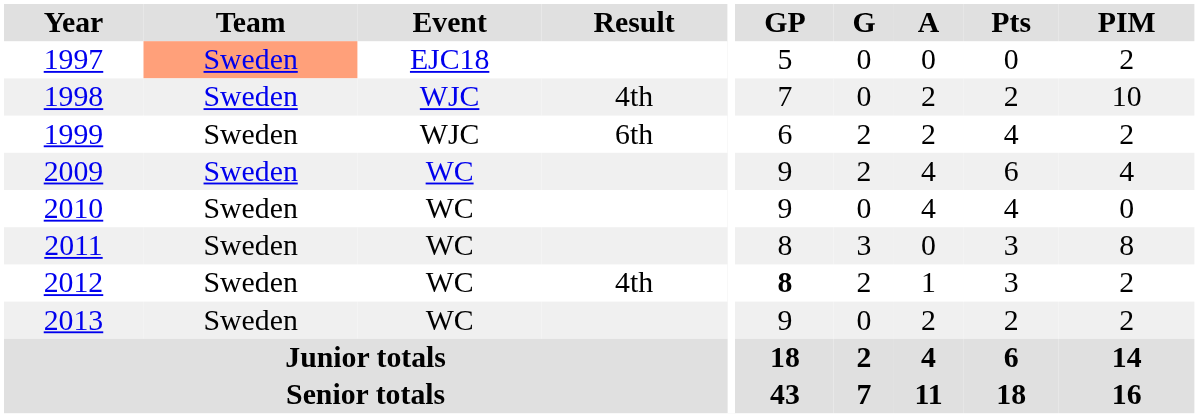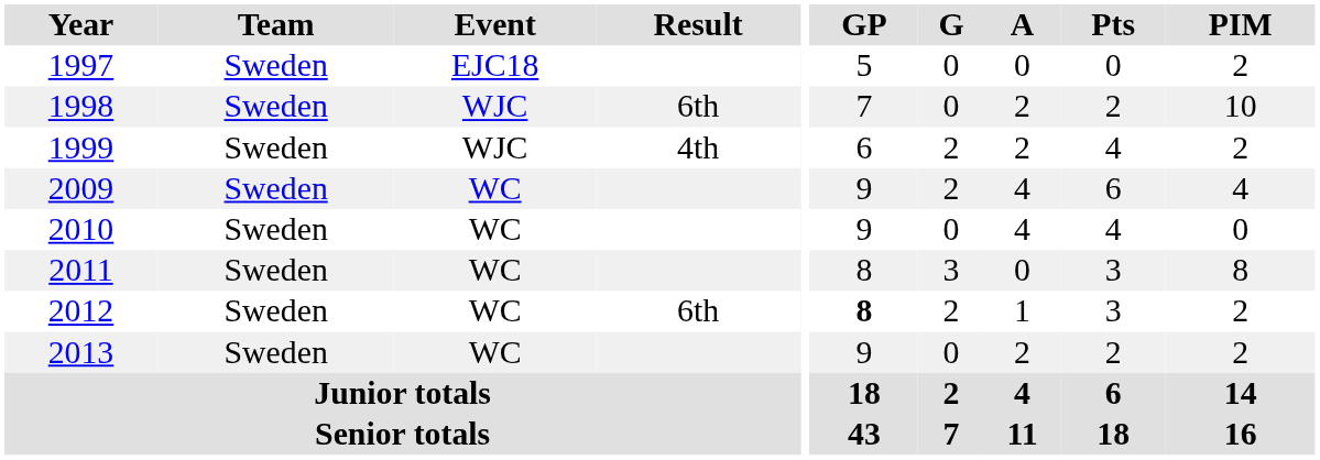 <table border="0" cellpadding="1" cellspacing="0" ID="Table3" style="text-align:center; width:40em">
 <tr ALIGN="center" bgcolor="#e0e0e0">
 <th>Year</th>
 <th>Team</th>
 <th>Event</th>
 <th>Result</th>
 <th rowspan="99" bgcolor="#ffffff"></th>
 <th>GP</th>
 <th>G</th>
 <th>A</th>
 <th>Pts</th>
 <th>PIM</th>
 </tr>
 <tr>
 <td><a href='#'>1997</a></td>
-<td style="background: lightsalmon;"><a href='#'>Sweden</a></td>
+<td><a href='#'>Sweden</a></td>
 <td><a href='#'>EJC18</a></td>
 <td></td>
 <td>5</td>
 <td>0</td>
 <td>0</td>
 <td>0</td>
 <td>2</td>
 </tr>
 <tr bgcolor="#f0f0f0">
 <td><a href='#'>1998</a></td>
 <td><a href='#'>Sweden</a></td>
 <td><a href='#'>WJC</a></td>
-<td>4th</td>
+<td>6th</td>
 <td>7</td>
 <td>0</td>
 <td>2</td>
 <td>2</td>
 <td>10</td>
 </tr>
 <tr>
 <td><a href='#'>1999</a></td>
 <td>Sweden</td>
 <td>WJC</td>
-<td>6th</td>
+<td>4th</td>
 <td>6</td>
 <td>2</td>
 <td>2</td>
 <td>4</td>
 <td>2</td>
 </tr>
 <tr bgcolor="#f0f0f0">
 <td><a href='#'>2009</a></td>
 <td><a href='#'>Sweden</a></td>
 <td><a href='#'>WC</a></td>
 <td></td>
 <td>9</td>
 <td>2</td>
 <td>4</td>
 <td>6</td>
 <td>4</td>
 </tr>
 <tr>
 <td><a href='#'>2010</a></td>
 <td>Sweden</td>
 <td>WC</td>
 <td></td>
 <td>9</td>
 <td>0</td>
 <td>4</td>
 <td>4</td>
 <td>0</td>
 </tr>
 <tr bgcolor="#f0f0f0">
 <td><a href='#'>2011</a></td>
 <td>Sweden</td>
 <td>WC</td>
 <td></td>
 <td>8</td>
 <td>3</td>
 <td>0</td>
 <td>3</td>
 <td>8</td>
 </tr>
 <tr>
 <td><a href='#'>2012</a></td>
 <td>Sweden</td>
 <td>WC</td>
-<td>4th</td>
+<td>6th</td>
 <td><strong>8</strong></td>
 <td>2</td>
 <td>1</td>
 <td>3</td>
 <td>2</td>
 </tr>
 <tr bgcolor="#f0f0f0">
 <td><a href='#'>2013</a></td>
 <td>Sweden</td>
 <td>WC</td>
 <td></td>
 <td>9</td>
 <td>0</td>
 <td>2</td>
 <td>2</td>
 <td>2</td>
 </tr>
 <tr bgcolor="#e0e0e0">
 <th colspan="4">Junior totals</th>
 <th>18</th>
 <th>2</th>
 <th>4</th>
 <th>6</th>
 <th>14</th>
 </tr>
 <tr bgcolor="#e0e0e0">
 <th colspan="4">Senior totals</th>
 <th>43</th>
 <th>7</th>
 <th>11</th>
 <th>18</th>
 <th>16</th>
 </tr>
 </table>
